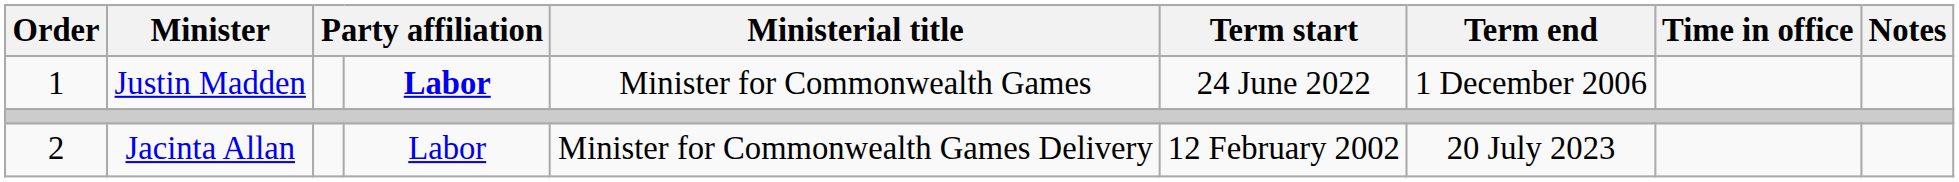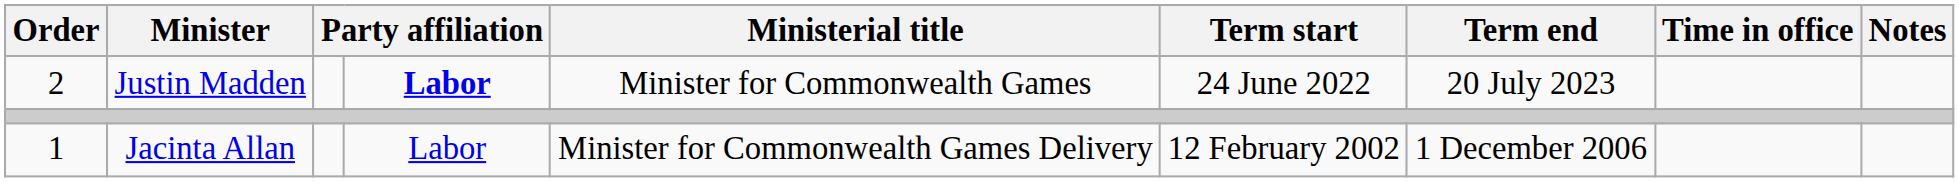 <table class="wikitable" style="text-align:center">
 <tr>
 <th>Order</th>
 <th>Minister</th>
 <th colspan="2">Party affiliation</th>
 <th>Ministerial title</th>
 <th>Term start</th>
 <th>Term end</th>
 <th>Time in office</th>
 <th>Notes</th>
 </tr>
 <tr>
-<td>1</td>
+<td>2</td>
 <td><a href='#'>Justin Madden</a></td>
 <td></td>
 <td><strong><a href='#'>Labor</a></strong></td>
 <td>Minister for Commonwealth Games</td>
 <td>24 June 2022</td>
-<td>1 December 2006</td>
+<td>20 July 2023</td>
 <td></td>
 <td></td>
 </tr>
 <tr>
 <th colspan=9 style="background: #cccccc;"></th>
 </tr>
 <tr>
-<td>2</td>
+<td>1</td>
 <td><a href='#'>Jacinta Allan</a></td>
 <td></td>
 <td><a href='#'>Labor</a></td>
 <td>Minister for Commonwealth Games Delivery</td>
 <td>12 February 2002</td>
-<td>20 July 2023</td>
+<td>1 December 2006</td>
 <td></td>
 <td></td>
 </tr>
 </table>
